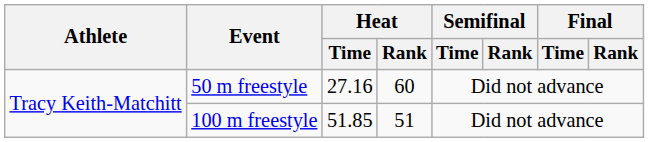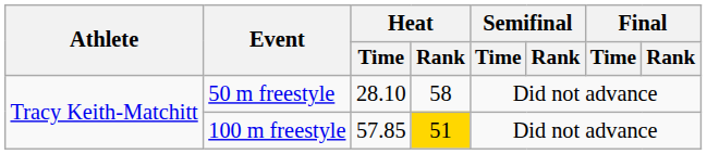 <table class=wikitable style="font-size:90%">
 <tr>
 <th rowspan="2">Athlete</th>
 <th rowspan="2">Event</th>
 <th colspan="2">Heat</th>
 <th colspan="2">Semifinal</th>
 <th colspan="2">Final</th>
 </tr>
 <tr style="font-size:95%">
 <th>Time</th>
 <th>Rank</th>
 <th>Time</th>
 <th>Rank</th>
 <th>Time</th>
 <th>Rank</th>
 </tr>
 <tr align=center>
 <td align=left rowspan=2><a href='#'>Tracy Keith-Matchitt</a></td>
 <td align=left><a href='#'>50 m freestyle</a></td>
-<td>27.16</td>
-<td>60</td>
+<td>28.10</td>
+<td>58</td>
 <td colspan=4>Did not advance</td>
 </tr>
 <tr align=center>
 <td align=left><a href='#'>100 m freestyle</a></td>
-<td>51.85</td>
-<td>51</td>
+<td>57.85</td>
+<td style="background: gold;">51</td>
 <td colspan=4>Did not advance</td>
 </tr>
 </table>
